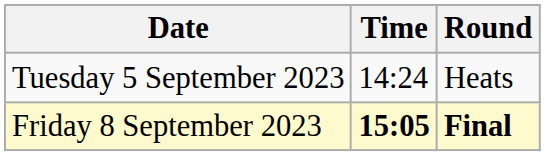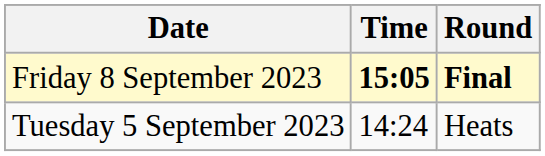 <table class="wikitable">
 <tr>
 <th>Date</th>
 <th>Time</th>
 <th>Round</th>
 </tr>
 <tr>
+<td style=background:lemonchiffon>Friday 8 September 2023</td>
+<td style=background:lemonchiffon><strong>15:05</strong></td>
+<td style=background:lemonchiffon><strong>Final</strong></td>
+</tr>
+<tr>
 <td>Tuesday 5 September 2023</td>
 <td>14:24</td>
 <td>Heats</td>
 </tr>
-<tr>
-<td style=background:lemonchiffon>Friday 8 September 2023</td>
-<td style=background:lemonchiffon><strong>15:05</strong></td>
-<td style=background:lemonchiffon><strong>Final</strong></td>
-</tr>
 </table>
